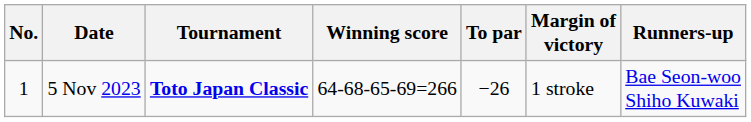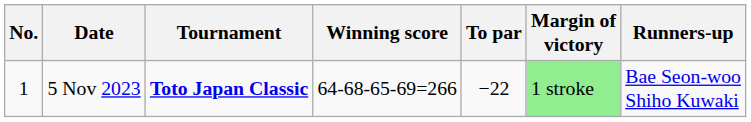 <table class="wikitable" style="font-size:95%;">
 <tr>
 <th>No.</th>
 <th>Date</th>
 <th>Tournament</th>
 <th>Winning score</th>
 <th>To par</th>
 <th>Margin of<br>victory</th>
 <th>Runners-up</th>
 </tr>
 <tr>
 <td align=center>1</td>
 <td align=right>5 Nov <a href='#'>2023</a></td>
 <td><strong><a href='#'>Toto Japan Classic</a></strong></td>
 <td align=right>64-68-65-69=266</td>
-<td align=center>−26</td>
-<td>1 stroke</td>
+<td align=center>−22</td>
+<td style="background: lightgreen;">1 stroke</td>
 <td> <a href='#'>Bae Seon-woo</a><br> <a href='#'>Shiho Kuwaki</a></td>
 </tr>
 </table>
